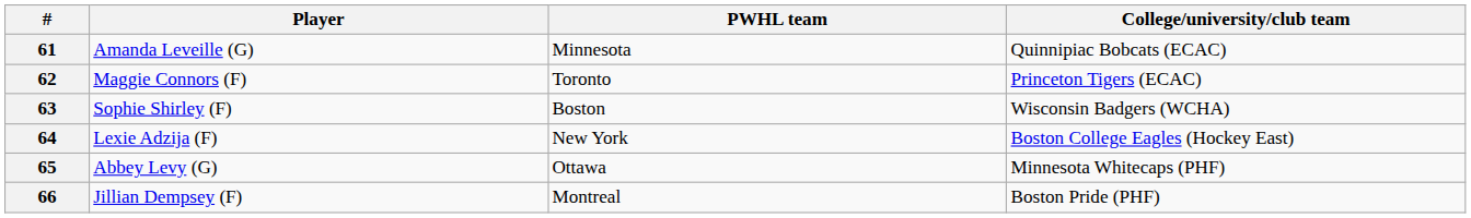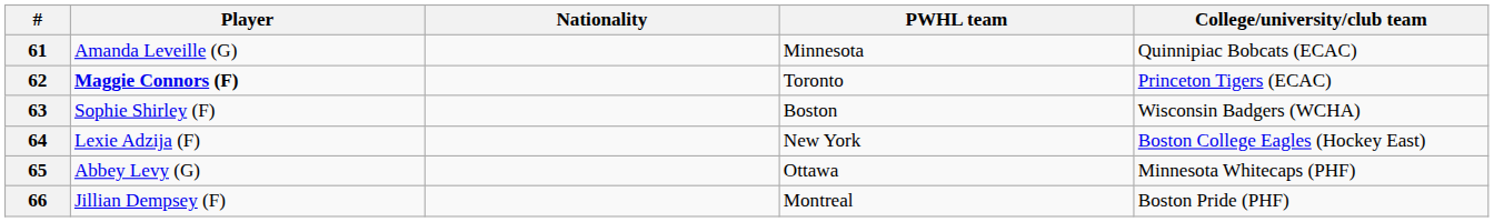 <table class="wikitable">
 <tr>
 <th style="width:2.75%;">#</th>
 <th style="width:15.0%;">Player</th>
+<th style="width:15.0%;">Nationality</th>
 <th style="width:15.0%;">PWHL team</th>
 <th style="width:15.0%;">College/university/club team</th>
 </tr>
 <tr>
 <th>61</th>
 <td><a href='#'>Amanda Leveille</a> (G)</td>
+<td></td>
 <td>Minnesota</td>
 <td>Quinnipiac Bobcats (ECAC)</td>
 </tr>
 <tr>
 <th>62</th>
-<td><a href='#'>Maggie Connors</a> (F)</td>
+<td><strong><a href='#'>Maggie Connors</a> (F)</strong></td>
+<td></td>
 <td>Toronto</td>
 <td><a href='#'>Princeton Tigers</a> (ECAC)</td>
 </tr>
 <tr>
 <th>63</th>
 <td><a href='#'>Sophie Shirley</a> (F)</td>
+<td></td>
 <td>Boston</td>
 <td>Wisconsin Badgers (WCHA)</td>
 </tr>
 <tr>
 <th>64</th>
 <td><a href='#'>Lexie Adzija</a> (F)</td>
+<td></td>
 <td>New York</td>
 <td><a href='#'>Boston College Eagles</a> (Hockey East)</td>
 </tr>
 <tr>
 <th>65</th>
 <td><a href='#'>Abbey Levy</a> (G)</td>
+<td></td>
 <td>Ottawa</td>
 <td>Minnesota Whitecaps (PHF)</td>
 </tr>
 <tr>
 <th>66</th>
 <td><a href='#'>Jillian Dempsey</a> (F)</td>
+<td></td>
 <td>Montreal</td>
 <td>Boston Pride (PHF)</td>
 </tr>
 </table>
